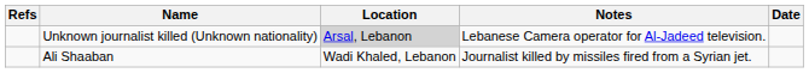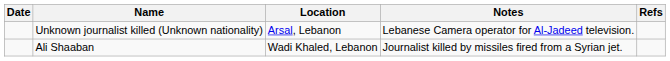 <table class="wikitable sortable">
 <tr>
-<th>Refs</th>
+<th>Date</th>
 <th>Name</th>
 <th>Location</th>
 <th>Notes</th>
-<th>Date</th>
+<th>Refs</th>
 </tr>
 <tr>
 <td></td>
 <td>Unknown journalist killed (Unknown nationality)</td>
-<td style="background: lightgrey;"><a href='#'>Arsal</a>, Lebanon</td>
+<td><a href='#'>Arsal</a>, Lebanon</td>
 <td>Lebanese Camera operator for <a href='#'>Al-Jadeed</a> television.</td>
 <td></td>
 </tr>
 <tr>
 <td></td>
 <td>Ali Shaaban</td>
 <td>Wadi Khaled, Lebanon</td>
 <td>Journalist killed by missiles fired from a Syrian jet.</td>
 <td></td>
 </tr>
 </table>
